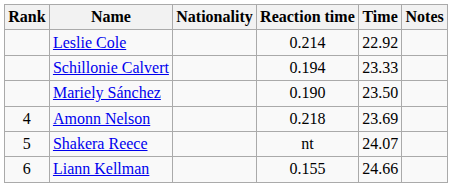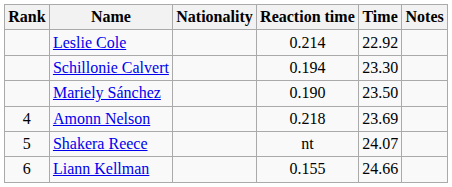 <table class="wikitable sortable" style="text-align:center">
 <tr>
 <th>Rank</th>
 <th>Name</th>
 <th>Nationality</th>
 <th>Reaction time</th>
 <th>Time</th>
 <th>Notes</th>
 </tr>
 <tr>
 <td align=center></td>
 <td align=left><a href='#'>Leslie Cole</a></td>
 <td align=left></td>
 <td>0.214</td>
 <td>22.92</td>
 <td></td>
 </tr>
 <tr>
 <td align=center></td>
 <td align=left><a href='#'>Schillonie Calvert</a></td>
 <td align=left></td>
 <td>0.194</td>
-<td>23.33</td>
+<td>23.30</td>
 <td></td>
 </tr>
 <tr>
 <td align=center></td>
 <td align=left><a href='#'>Mariely Sánchez</a></td>
 <td align=left></td>
 <td>0.190</td>
 <td>23.50</td>
 <td></td>
 </tr>
 <tr>
 <td align=center>4</td>
 <td align=left><a href='#'>Amonn Nelson</a></td>
 <td align=left></td>
 <td>0.218</td>
 <td>23.69</td>
 <td></td>
 </tr>
 <tr>
 <td align=center>5</td>
 <td align=left><a href='#'>Shakera Reece</a></td>
 <td align=left></td>
 <td>nt</td>
 <td>24.07</td>
 <td></td>
 </tr>
 <tr>
 <td align=center>6</td>
 <td align=left><a href='#'>Liann Kellman</a></td>
 <td align=left></td>
 <td>0.155</td>
 <td>24.66</td>
 <td></td>
 </tr>
 </table>
